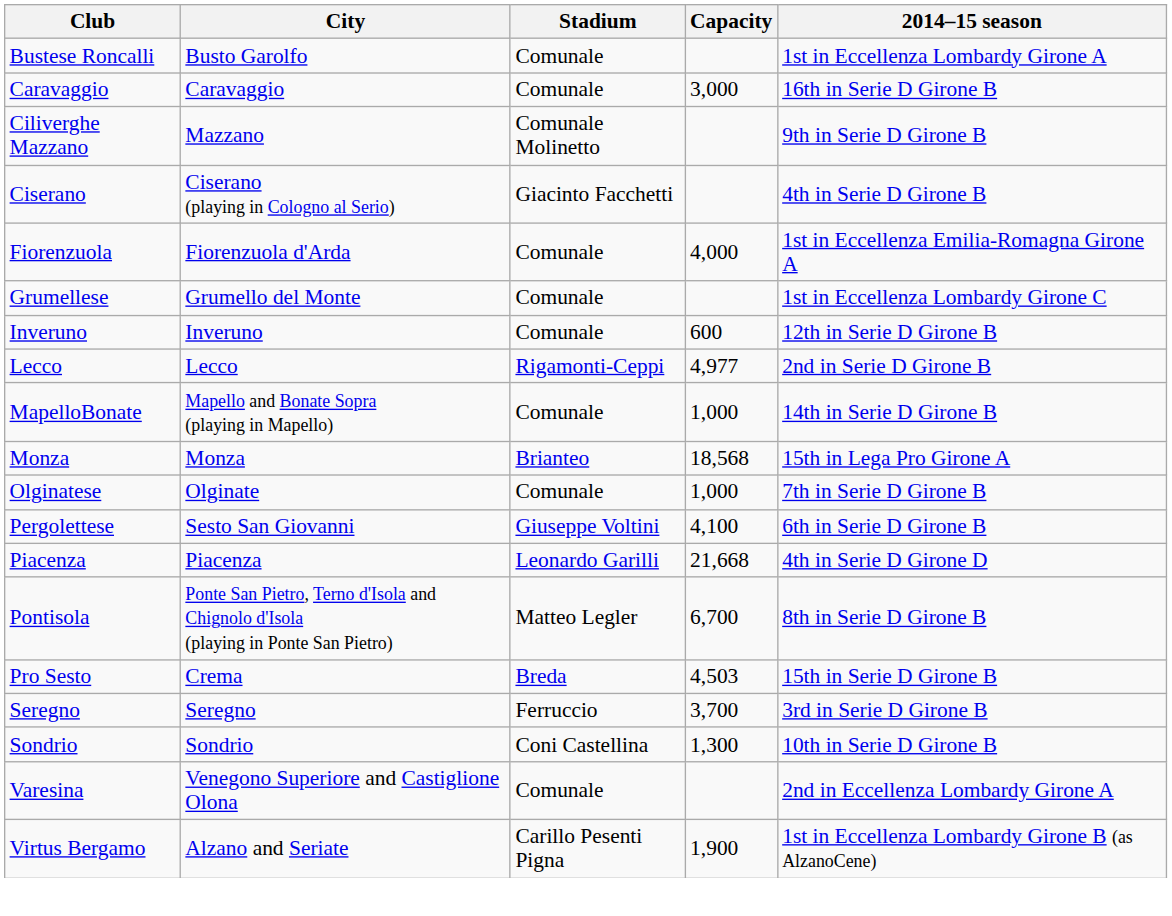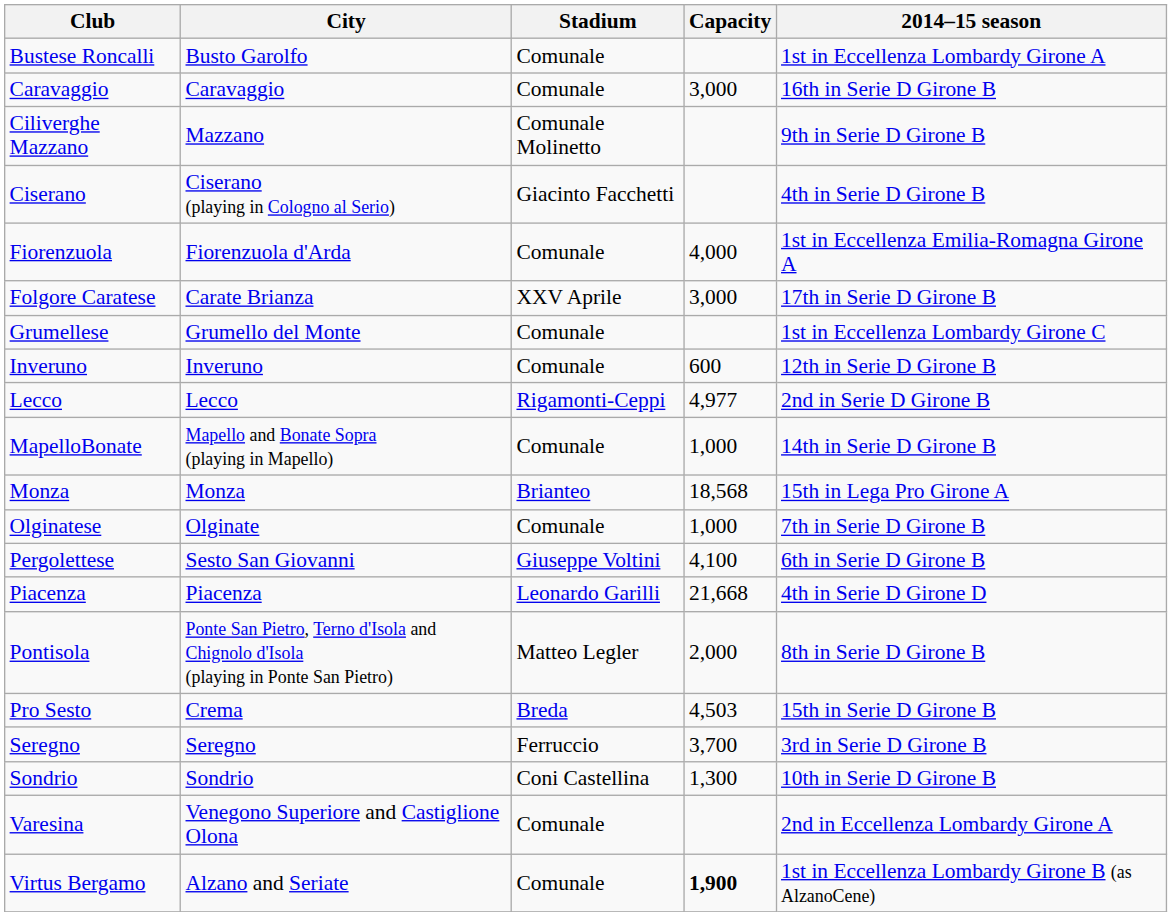 <table class="wikitable sortable">
 <tr>
 <th>Club</th>
 <th>City</th>
 <th>Stadium</th>
 <th>Capacity</th>
 <th>2014–15 season</th>
 </tr>
 <tr>
 <td><a href='#'>Bustese Roncalli</a></td>
 <td><a href='#'>Busto Garolfo</a></td>
 <td>Comunale</td>
 <td></td>
 <td><a href='#'>1st in Eccellenza Lombardy Girone A</a></td>
 </tr>
 <tr>
 <td><a href='#'>Caravaggio</a></td>
 <td><a href='#'>Caravaggio</a></td>
 <td>Comunale</td>
 <td>3,000</td>
 <td><a href='#'>16th in Serie D Girone B</a></td>
 </tr>
 <tr>
 <td><a href='#'>Ciliverghe Mazzano</a></td>
 <td><a href='#'>Mazzano</a></td>
 <td>Comunale Molinetto</td>
 <td></td>
 <td><a href='#'>9th in Serie D Girone B</a></td>
 </tr>
 <tr>
 <td><a href='#'>Ciserano</a></td>
 <td><a href='#'>Ciserano</a><br><small>(playing in <a href='#'>Cologno al Serio</a>)</small></td>
 <td>Giacinto Facchetti</td>
 <td></td>
 <td><a href='#'>4th in Serie D Girone B</a></td>
 </tr>
 <tr>
 <td><a href='#'>Fiorenzuola</a></td>
 <td><a href='#'>Fiorenzuola d'Arda</a></td>
 <td>Comunale</td>
 <td>4,000</td>
 <td><a href='#'>1st in Eccellenza Emilia-Romagna Girone A</a></td>
+</tr>
+<tr>
+<td><a href='#'>Folgore Caratese</a></td>
+<td><a href='#'>Carate Brianza</a></td>
+<td>XXV Aprile</td>
+<td>3,000</td>
+<td><a href='#'>17th in Serie D Girone B</a></td>
 </tr>
 <tr>
 <td><a href='#'>Grumellese</a></td>
 <td><a href='#'>Grumello del Monte</a></td>
 <td>Comunale</td>
 <td></td>
 <td><a href='#'>1st in Eccellenza Lombardy Girone C</a></td>
 </tr>
 <tr>
 <td><a href='#'>Inveruno</a></td>
 <td><a href='#'>Inveruno</a></td>
 <td>Comunale</td>
 <td>600</td>
 <td><a href='#'>12th in Serie D Girone B</a></td>
 </tr>
 <tr>
 <td><a href='#'>Lecco</a></td>
 <td><a href='#'>Lecco</a></td>
 <td><a href='#'>Rigamonti-Ceppi</a></td>
 <td>4,977</td>
 <td><a href='#'>2nd in Serie D Girone B</a></td>
 </tr>
 <tr>
 <td><a href='#'>MapelloBonate</a></td>
 <td><small><a href='#'>Mapello</a> and <a href='#'>Bonate Sopra</a><br>(playing in Mapello)</small></td>
 <td>Comunale</td>
 <td>1,000</td>
 <td><a href='#'>14th in Serie D Girone B</a></td>
 </tr>
 <tr>
 <td><a href='#'>Monza</a></td>
 <td><a href='#'>Monza</a></td>
 <td><a href='#'>Brianteo</a></td>
 <td>18,568</td>
 <td><a href='#'>15th in Lega Pro Girone A</a></td>
 </tr>
 <tr>
 <td><a href='#'>Olginatese</a></td>
 <td><a href='#'>Olginate</a></td>
 <td>Comunale</td>
 <td>1,000</td>
 <td><a href='#'>7th in Serie D Girone B</a></td>
 </tr>
 <tr>
 <td><a href='#'>Pergolettese</a></td>
 <td><a href='#'>Sesto San Giovanni</a></td>
 <td><a href='#'>Giuseppe Voltini</a></td>
 <td>4,100</td>
 <td><a href='#'>6th in Serie D Girone B</a></td>
 </tr>
 <tr>
 <td><a href='#'>Piacenza</a></td>
 <td><a href='#'>Piacenza</a></td>
 <td><a href='#'>Leonardo Garilli</a></td>
 <td>21,668</td>
 <td><a href='#'>4th in Serie D Girone D</a></td>
 </tr>
 <tr>
 <td><a href='#'>Pontisola</a></td>
 <td><small><a href='#'>Ponte San Pietro</a>, <a href='#'>Terno d'Isola</a> and <a href='#'>Chignolo d'Isola</a><br>(playing in Ponte San Pietro)</small></td>
 <td>Matteo Legler</td>
-<td>6,700</td>
+<td>2,000</td>
 <td><a href='#'>8th in Serie D Girone B</a></td>
 </tr>
 <tr>
 <td><a href='#'>Pro Sesto</a></td>
 <td><a href='#'>Crema</a></td>
 <td><a href='#'>Breda</a></td>
 <td>4,503</td>
 <td><a href='#'>15th in Serie D Girone B</a></td>
 </tr>
 <tr>
 <td><a href='#'>Seregno</a></td>
 <td><a href='#'>Seregno</a></td>
 <td>Ferruccio</td>
 <td>3,700</td>
 <td><a href='#'>3rd in Serie D Girone B</a></td>
 </tr>
 <tr>
 <td><a href='#'>Sondrio</a></td>
 <td><a href='#'>Sondrio</a></td>
 <td>Coni Castellina</td>
 <td>1,300</td>
 <td><a href='#'>10th in Serie D Girone B</a></td>
 </tr>
 <tr>
 <td><a href='#'>Varesina</a></td>
 <td><a href='#'>Venegono Superiore</a> and <a href='#'>Castiglione Olona</a></td>
 <td>Comunale</td>
 <td></td>
 <td><a href='#'>2nd in Eccellenza Lombardy Girone A</a></td>
 </tr>
 <tr>
 <td><a href='#'>Virtus Bergamo</a></td>
 <td><a href='#'>Alzano</a> and <a href='#'>Seriate</a></td>
-<td>Carillo Pesenti Pigna</td>
-<td>1,900</td>
+<td>Comunale</td>
+<td><strong>1,900</strong></td>
 <td><a href='#'>1st in Eccellenza Lombardy Girone B</a> <small>(as AlzanoCene)</small></td>
 </tr>
 </table>
